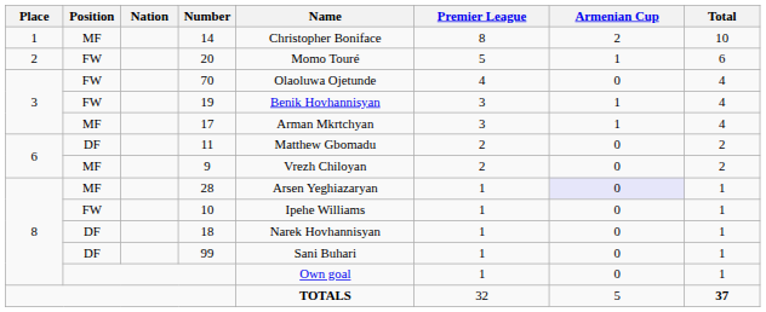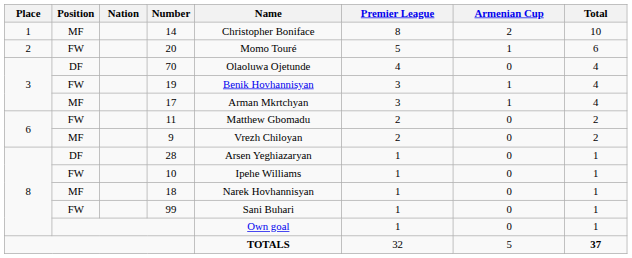 <table class="wikitable" style="font-size: 95%; text-align: center;">
 <tr>
 <th width=60>Place</th>
 <th width=60>Position</th>
 <th width=60>Nation</th>
 <th width=60>Number</th>
 <th width=200>Name</th>
 <th width=150><a href='#'>Premier League</a></th>
 <th width=150><a href='#'>Armenian Cup</a></th>
 <th width=80><strong>Total</strong></th>
 </tr>
 <tr>
 <td>1</td>
 <td>MF</td>
 <td></td>
 <td>14</td>
 <td>Christopher Boniface</td>
 <td>8</td>
 <td>2</td>
 <td>10</td>
 </tr>
 <tr>
 <td>2</td>
 <td>FW</td>
 <td></td>
 <td>20</td>
 <td>Momo Touré</td>
 <td>5</td>
 <td>1</td>
 <td>6</td>
 </tr>
 <tr>
 <td rowspan="3">3</td>
-<td>FW</td>
+<td>DF</td>
 <td></td>
 <td>70</td>
 <td>Olaoluwa Ojetunde</td>
 <td>4</td>
 <td>0</td>
 <td>4</td>
 </tr>
 <tr>
 <td>FW</td>
 <td></td>
 <td>19</td>
 <td><a href='#'>Benik Hovhannisyan</a></td>
 <td>3</td>
 <td>1</td>
 <td>4</td>
 </tr>
 <tr>
 <td>MF</td>
 <td></td>
 <td>17</td>
 <td>Arman Mkrtchyan</td>
 <td>3</td>
 <td>1</td>
 <td>4</td>
 </tr>
 <tr>
 <td rowspan="2">6</td>
-<td>DF</td>
+<td>FW</td>
 <td></td>
 <td>11</td>
 <td>Matthew Gbomadu</td>
 <td>2</td>
 <td>0</td>
 <td>2</td>
 </tr>
 <tr>
 <td>MF</td>
 <td></td>
 <td>9</td>
 <td>Vrezh Chiloyan</td>
 <td>2</td>
 <td>0</td>
 <td>2</td>
 </tr>
 <tr>
 <td rowspan="5">8</td>
-<td>MF</td>
+<td>DF</td>
 <td></td>
 <td>28</td>
 <td>Arsen Yeghiazaryan</td>
 <td>1</td>
-<td style="background: lavender;">0</td>
+<td>0</td>
 <td>1</td>
 </tr>
 <tr>
 <td>FW</td>
 <td></td>
 <td>10</td>
 <td>Ipehe Williams</td>
 <td>1</td>
 <td>0</td>
 <td>1</td>
 </tr>
 <tr>
-<td>DF</td>
+<td>MF</td>
 <td></td>
 <td>18</td>
 <td>Narek Hovhannisyan</td>
 <td>1</td>
 <td>0</td>
 <td>1</td>
 </tr>
 <tr>
-<td>DF</td>
+<td>FW</td>
 <td></td>
 <td>99</td>
 <td>Sani Buhari</td>
 <td>1</td>
 <td>0</td>
 <td>1</td>
 </tr>
 <tr>
 <td colspan="3"></td>
 <td><a href='#'>Own goal</a></td>
 <td>1</td>
 <td>0</td>
 <td>1</td>
 </tr>
 <tr>
 <td colspan="4"></td>
 <td><strong>TOTALS</strong></td>
 <td>32</td>
 <td>5</td>
 <td><strong>37</strong></td>
 </tr>
 </table>
